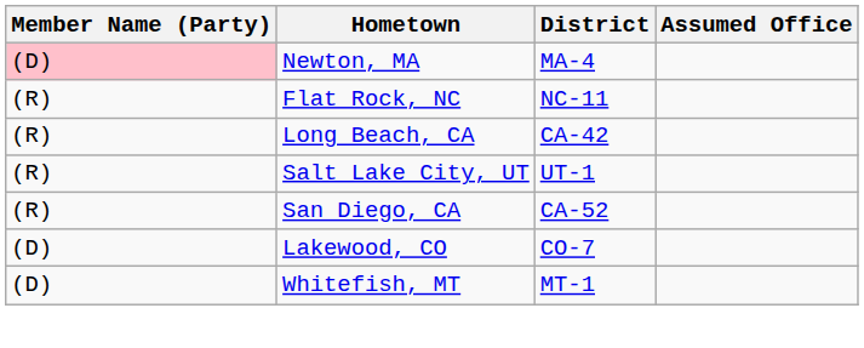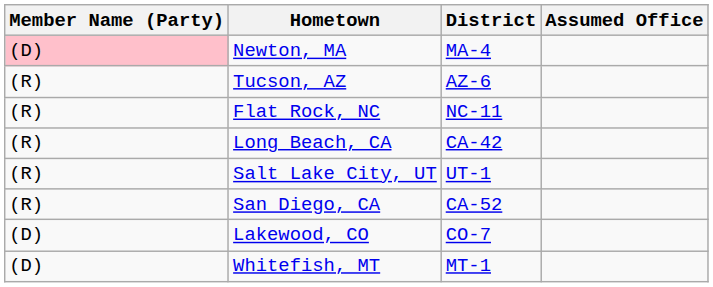 <table class="wikitable sticky-header-multi sortable">
 <tr>
 <th>Member Name (Party)</th>
 <th>Hometown</th>
 <th>District</th>
 <th>Assumed Office</th>
 </tr>
 <tr>
 <td style="background: pink;"> (D)</td>
 <td><a href='#'>Newton, MA</a></td>
 <td><a href='#'>MA-4</a></td>
+<td></td>
+</tr>
+<tr>
+<td> (R)</td>
+<td><a href='#'>Tucson, AZ</a></td>
+<td><a href='#'>AZ-6</a></td>
 <td></td>
 </tr>
 <tr>
 <td> (R)</td>
 <td><a href='#'>Flat Rock, NC</a></td>
 <td><a href='#'>NC-11</a></td>
 <td></td>
 </tr>
 <tr>
 <td> (R)</td>
 <td><a href='#'>Long Beach, CA</a></td>
 <td><a href='#'>CA-42</a></td>
 <td></td>
 </tr>
 <tr>
 <td> (R)</td>
 <td><a href='#'>Salt Lake City, UT</a></td>
 <td><a href='#'>UT-1</a></td>
 <td></td>
 </tr>
 <tr>
 <td> (R)</td>
 <td><a href='#'>San Diego, CA</a></td>
 <td><a href='#'>CA-52</a></td>
 <td></td>
 </tr>
 <tr>
 <td> (D)</td>
 <td><a href='#'>Lakewood, CO</a></td>
 <td><a href='#'>CO-7</a></td>
 <td></td>
 </tr>
 <tr>
 <td> (D)</td>
 <td><a href='#'>Whitefish, MT</a></td>
 <td><a href='#'>MT-1</a></td>
 <td></td>
 </tr>
 </table>
